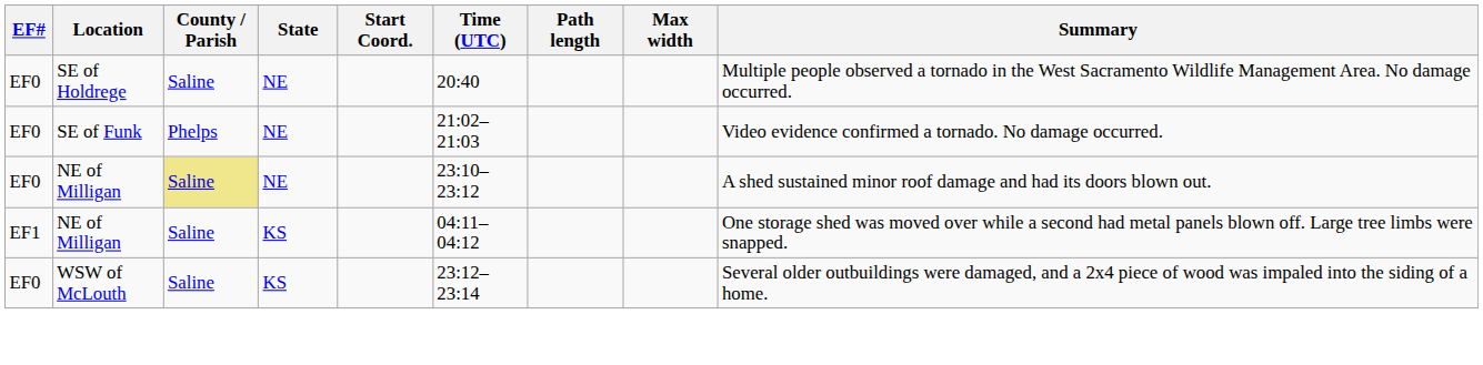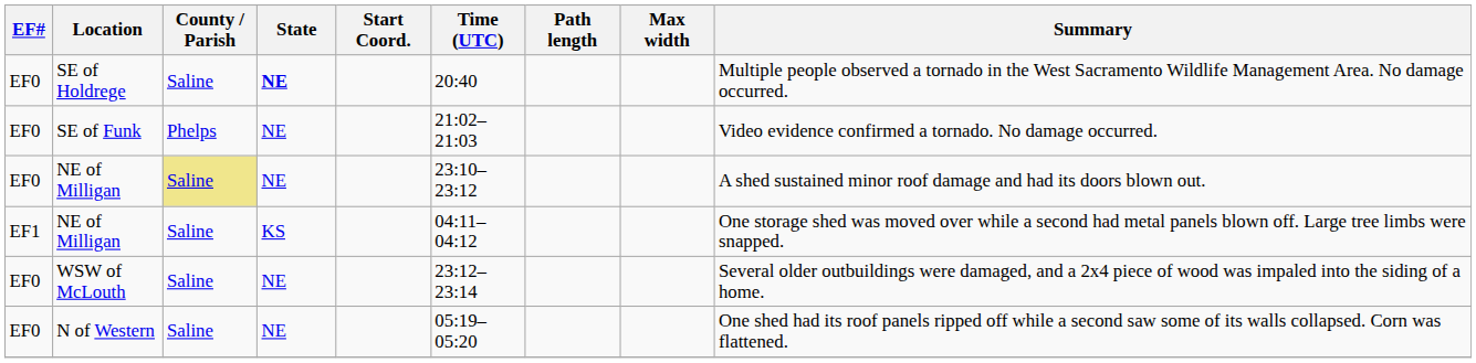 <table class="wikitable sortable" style="width:100%;">
 <tr>
 <th scope="col"  style="width:3%; text-align:center;"><a href='#'>EF#</a></th>
 <th scope="col"  style="width:7%; text-align:center;" class="unsortable">Location</th>
 <th scope="col"  style="width:6%; text-align:center;" class="unsortable">County / Parish</th>
 <th scope="col"  style="width:5%; text-align:center;">State</th>
 <th scope="col"  style="width:6%; text-align:center;">Start Coord.</th>
 <th scope="col"  style="width:6%; text-align:center;">Time (<a href='#'>UTC</a>)</th>
 <th scope="col"  style="width:6%; text-align:center;">Path length</th>
 <th scope="col"  style="width:6%; text-align:center;">Max width</th>
 <th scope="col" class="unsortable" style="width:48%; text-align:center;">Summary</th>
 </tr>
 <tr>
 <td bgcolor=>EF0</td>
 <td>SE of <a href='#'>Holdrege</a></td>
 <td><a href='#'>Saline</a></td>
-<td><a href='#'>NE</a></td>
+<td><strong><a href='#'>NE</a></strong></td>
 <td></td>
 <td>20:40</td>
 <td></td>
 <td></td>
 <td>Multiple people observed a tornado in the West Sacramento Wildlife Management Area. No damage occurred.</td>
 </tr>
 <tr>
 <td bgcolor=>EF0</td>
 <td>SE of <a href='#'>Funk</a></td>
 <td><a href='#'>Phelps</a></td>
 <td><a href='#'>NE</a></td>
 <td></td>
 <td>21:02–21:03</td>
 <td></td>
 <td></td>
 <td>Video evidence confirmed a tornado. No damage occurred.</td>
 </tr>
 <tr>
 <td bgcolor=>EF0</td>
 <td>NE of <a href='#'>Milligan</a></td>
 <td style="background: khaki;"><a href='#'>Saline</a></td>
 <td><a href='#'>NE</a></td>
 <td></td>
 <td>23:10–23:12</td>
 <td></td>
 <td></td>
 <td>A shed sustained minor roof damage and had its doors blown out.</td>
 </tr>
 <tr>
 <td bgcolor=>EF1</td>
 <td>NE of <a href='#'>Milligan</a></td>
 <td><a href='#'>Saline</a></td>
 <td><a href='#'>KS</a></td>
 <td></td>
 <td>04:11–04:12</td>
 <td></td>
 <td></td>
 <td>One storage shed was moved over  while a second had metal panels blown off. Large tree limbs were snapped.</td>
 </tr>
 <tr>
 <td bgcolor=>EF0</td>
 <td>WSW of <a href='#'>McLouth</a></td>
 <td><a href='#'>Saline</a></td>
-<td><a href='#'>KS</a></td>
+<td><a href='#'>NE</a></td>
 <td></td>
 <td>23:12–23:14</td>
 <td></td>
 <td></td>
 <td>Several older outbuildings were damaged, and a 2x4 piece of wood was impaled into the siding of a home.</td>
 </tr>
 <tr>
+<td bgcolor=>EF0</td>
+<td>N of <a href='#'>Western</a></td>
+<td><a href='#'>Saline</a></td>
+<td><a href='#'>NE</a></td>
+<td></td>
+<td>05:19–05:20</td>
+<td></td>
+<td></td>
+<td>One shed had its roof panels ripped off while a second saw some of its walls collapsed. Corn was flattened.</td>
+</tr>
+<tr>
 </tr>
 </table>
